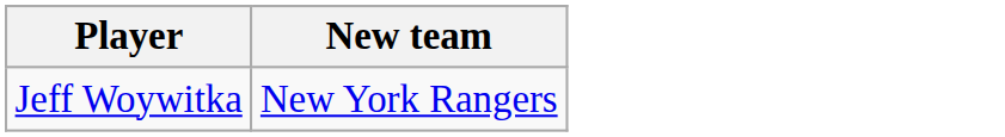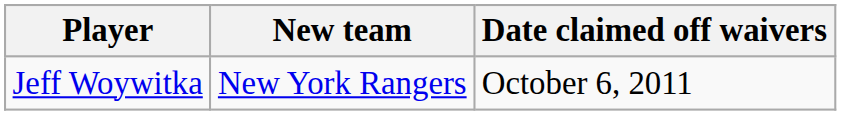 <table class="wikitable">
 <tr style="text-align:center; background:#ddd;">
 <th>Player</th>
 <th>New team</th>
+<th>Date claimed off waivers</th>
 </tr>
 <tr>
 <td><a href='#'>Jeff Woywitka</a></td>
 <td><a href='#'>New York Rangers</a></td>
+<td>October 6, 2011</td>
 </tr>
 </table>
